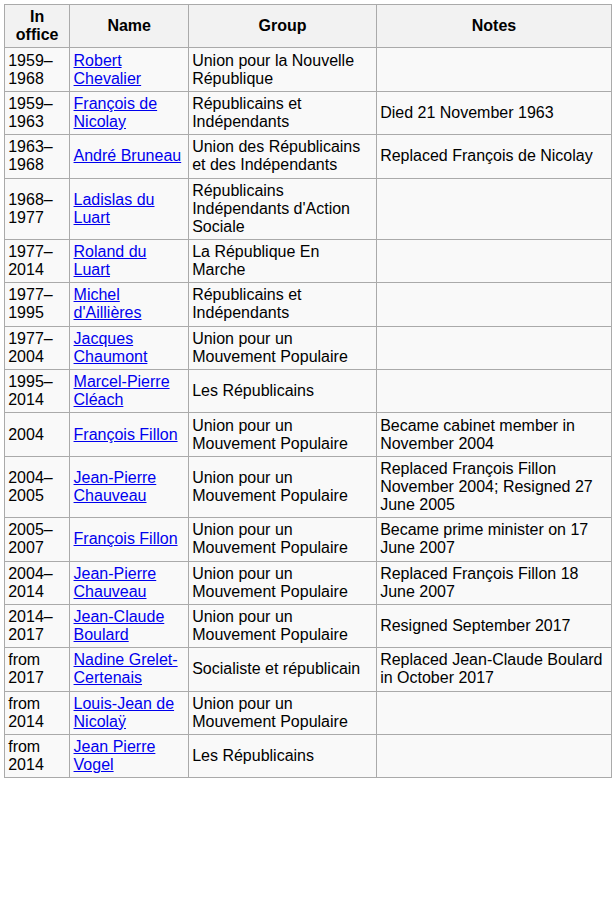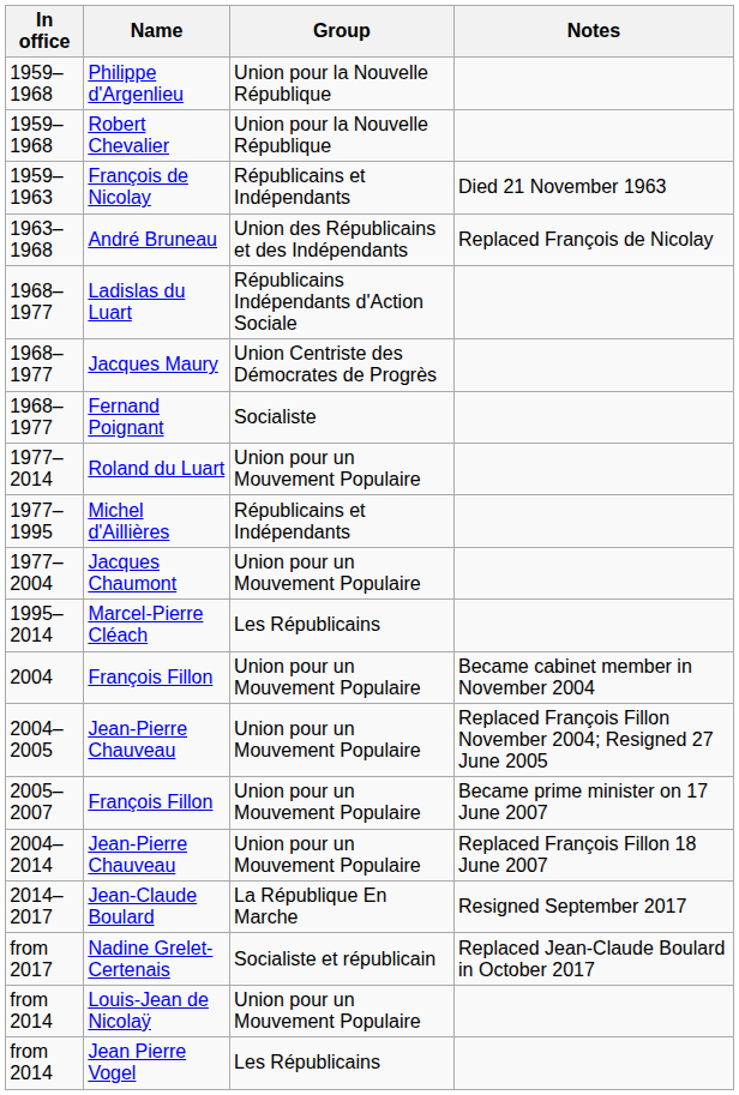 <table class="wikitable sortable">
 <tr>
 <th>In office</th>
 <th>Name</th>
 <th>Group</th>
 <th>Notes</th>
+</tr>
+<tr>
+<td>1959–1968</td>
+<td><a href='#'>Philippe d'Argenlieu</a></td>
+<td>Union pour la Nouvelle République</td>
+<td></td>
 </tr>
 <tr>
 <td>1959–1968</td>
 <td><a href='#'>Robert Chevalier</a></td>
 <td>Union pour la Nouvelle République</td>
 <td></td>
 </tr>
 <tr>
 <td>1959–1963</td>
 <td><a href='#'>François de Nicolay</a></td>
 <td>Républicains et Indépendants</td>
 <td>Died 21 November 1963</td>
 </tr>
 <tr>
 <td>1963–1968</td>
 <td><a href='#'>André Bruneau</a></td>
 <td>Union des Républicains et des Indépendants</td>
 <td>Replaced François de Nicolay</td>
 </tr>
 <tr>
 <td>1968–1977</td>
 <td><a href='#'>Ladislas du Luart</a></td>
 <td>Républicains Indépendants d'Action Sociale</td>
 <td></td>
 </tr>
 <tr>
+<td>1968–1977</td>
+<td><a href='#'>Jacques Maury</a></td>
+<td>Union Centriste des Démocrates de Progrès</td>
+<td></td>
+</tr>
+<tr>
+<td>1968–1977</td>
+<td><a href='#'>Fernand Poignant</a></td>
+<td>Socialiste</td>
+<td></td>
+</tr>
+<tr>
 <td>1977–2014</td>
 <td><a href='#'>Roland du Luart</a></td>
-<td>La République En Marche</td>
+<td>Union pour un Mouvement Populaire</td>
 <td></td>
 </tr>
 <tr>
 <td>1977–1995</td>
 <td><a href='#'>Michel d'Aillières</a></td>
 <td>Républicains et Indépendants</td>
 <td></td>
 </tr>
 <tr>
 <td>1977–2004</td>
 <td><a href='#'>Jacques Chaumont</a></td>
 <td>Union pour un Mouvement Populaire</td>
 <td></td>
 </tr>
 <tr>
 <td>1995–2014</td>
 <td><a href='#'>Marcel-Pierre Cléach</a></td>
 <td>Les Républicains</td>
 <td></td>
 </tr>
 <tr>
 <td>2004</td>
 <td><a href='#'>François Fillon</a></td>
 <td>Union pour un Mouvement Populaire</td>
 <td>Became cabinet member in November 2004</td>
 </tr>
 <tr>
 <td>2004–2005</td>
 <td><a href='#'>Jean-Pierre Chauveau</a></td>
 <td>Union pour un Mouvement Populaire</td>
 <td>Replaced François Fillon November 2004; Resigned 27 June 2005</td>
 </tr>
 <tr>
 <td>2005–2007</td>
 <td><a href='#'>François Fillon</a></td>
 <td>Union pour un Mouvement Populaire</td>
 <td>Became prime minister on 17 June 2007</td>
 </tr>
 <tr>
 <td>2004–2014</td>
 <td><a href='#'>Jean-Pierre Chauveau</a></td>
 <td>Union pour un Mouvement Populaire</td>
 <td>Replaced François Fillon 18 June 2007</td>
 </tr>
 <tr>
 <td>2014–2017</td>
 <td><a href='#'>Jean-Claude Boulard</a></td>
-<td>Union pour un Mouvement Populaire</td>
+<td>La République En Marche</td>
 <td>Resigned September 2017</td>
 </tr>
 <tr>
 <td>from 2017</td>
 <td><a href='#'>Nadine Grelet-Certenais</a></td>
 <td>Socialiste et républicain</td>
 <td>Replaced Jean-Claude Boulard in October 2017</td>
 </tr>
 <tr>
 <td>from 2014</td>
 <td><a href='#'>Louis-Jean de Nicolaÿ</a></td>
 <td>Union pour un Mouvement Populaire</td>
 <td></td>
 </tr>
 <tr>
 <td>from 2014</td>
 <td><a href='#'>Jean Pierre Vogel</a></td>
 <td>Les Républicains</td>
 <td></td>
 </tr>
 </table>
